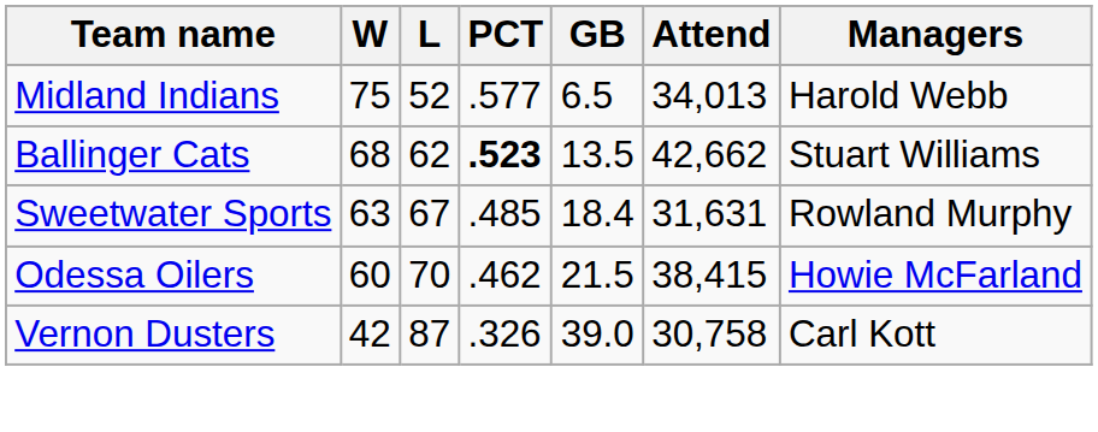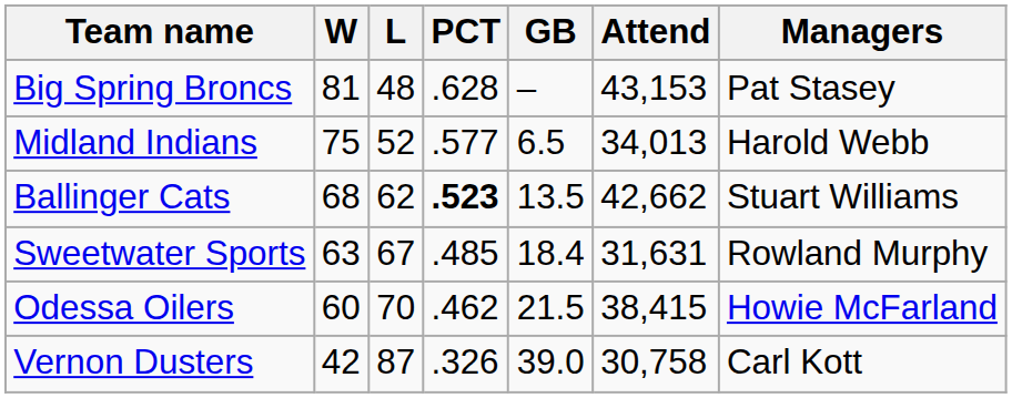 <table class="wikitable">
 <tr>
 <th>Team name</th>
 <th>W</th>
 <th>L</th>
 <th>PCT</th>
 <th>GB</th>
 <th>Attend</th>
 <th>Managers</th>
+</tr>
+<tr>
+<td><a href='#'>Big Spring Broncs</a></td>
+<td>81</td>
+<td>48</td>
+<td>.628</td>
+<td>–</td>
+<td>43,153</td>
+<td>Pat Stasey</td>
 </tr>
 <tr>
 <td><a href='#'>Midland Indians</a></td>
 <td>75</td>
 <td>52</td>
 <td>.577</td>
 <td>6.5</td>
 <td>34,013</td>
 <td>Harold Webb</td>
 </tr>
 <tr>
 <td><a href='#'>Ballinger Cats</a></td>
 <td>68</td>
 <td>62</td>
 <td><strong>.523</strong></td>
 <td>13.5</td>
 <td>42,662</td>
 <td>Stuart Williams</td>
 </tr>
 <tr>
 <td><a href='#'>Sweetwater Sports</a></td>
 <td>63</td>
 <td>67</td>
 <td>.485</td>
 <td>18.4</td>
 <td>31,631</td>
 <td>Rowland Murphy</td>
 </tr>
 <tr>
 <td><a href='#'>Odessa Oilers</a></td>
 <td>60</td>
 <td>70</td>
 <td>.462</td>
 <td>21.5</td>
 <td>38,415</td>
 <td><a href='#'>Howie McFarland</a></td>
 </tr>
 <tr>
 <td><a href='#'>Vernon Dusters</a></td>
 <td>42</td>
 <td>87</td>
 <td>.326</td>
 <td>39.0</td>
 <td>30,758</td>
 <td>Carl Kott</td>
 </tr>
 </table>
